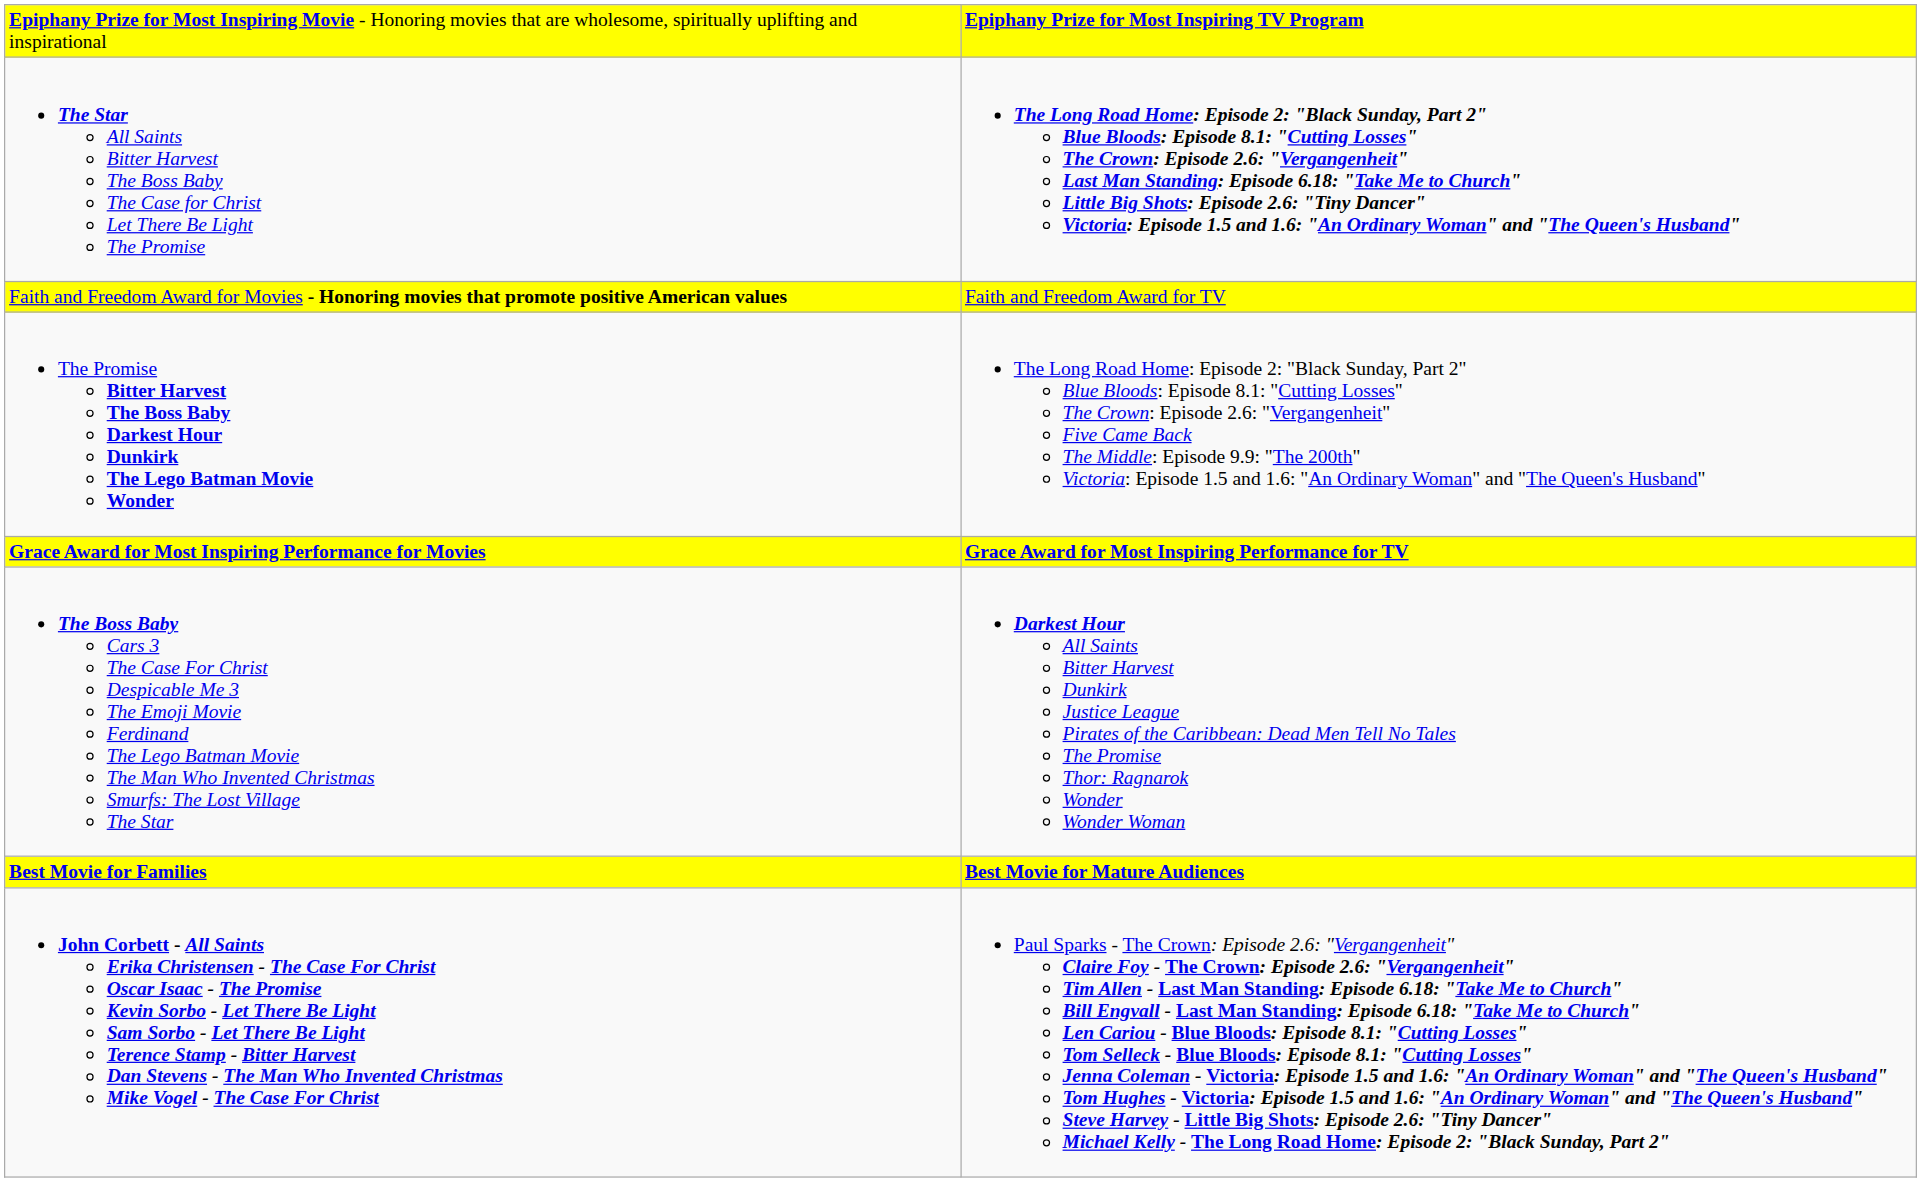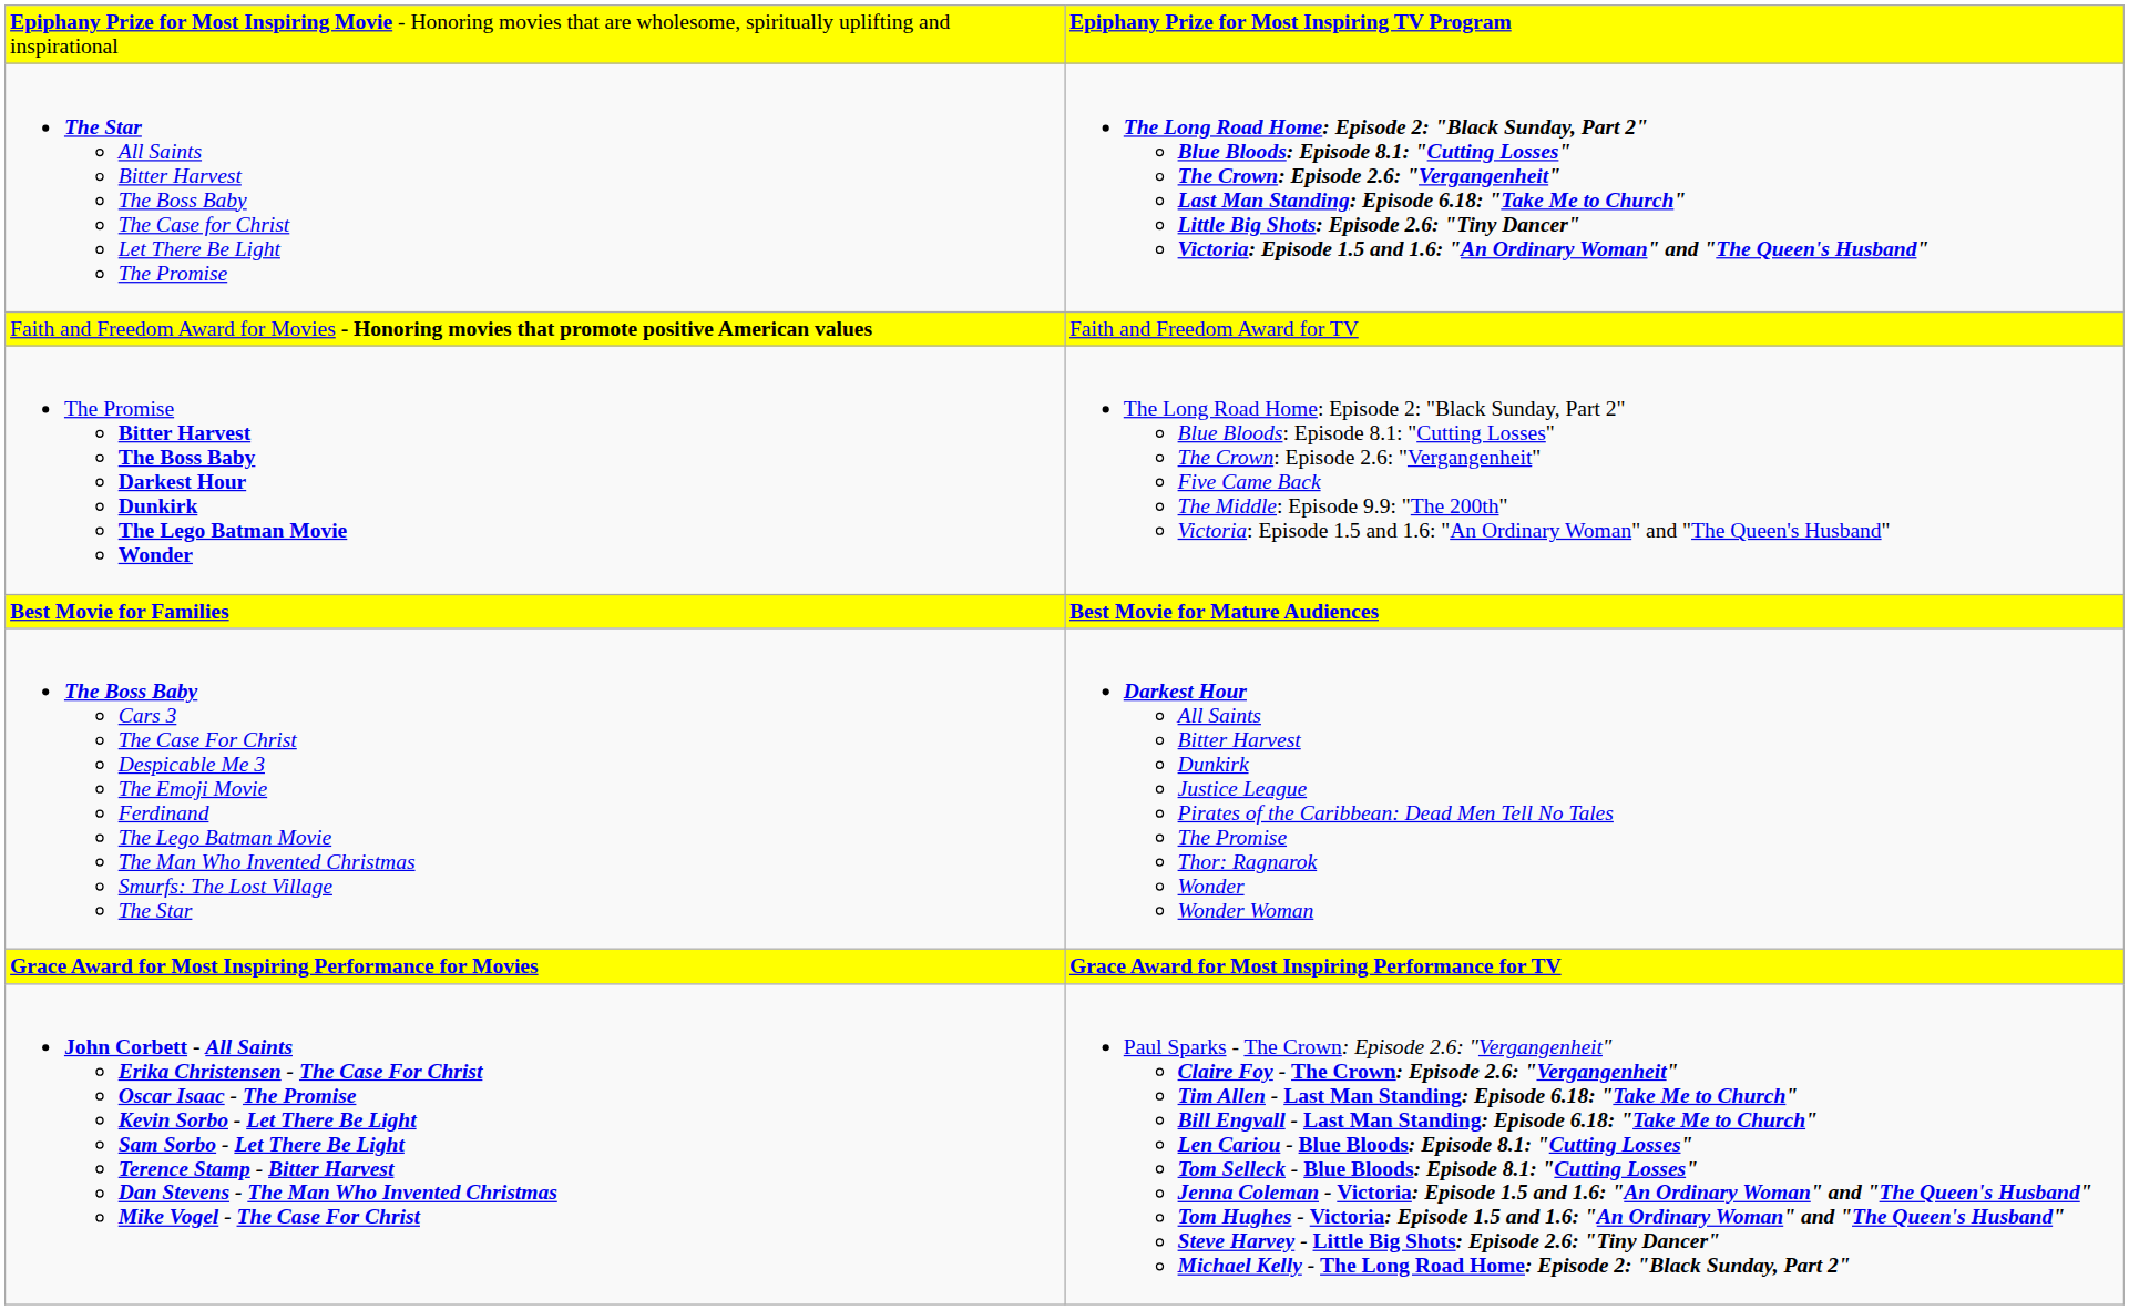 <table class=wikitable>
 <tr>
 <td valign="top" width="50%" style="background: yellow;"><strong><a href='#'>Epiphany Prize for Most Inspiring Movie</a></strong> - Honoring movies that are wholesome, spiritually uplifting and inspirational</td>
 <td valign="top" width="50%" style="background: yellow;"><strong><a href='#'>Epiphany Prize for Most Inspiring TV Program</a></strong></td>
 </tr>
 <tr valign="top">
 <td><br><ul><li><strong><em><a href='#'>The Star</a></em></strong><ul><li><em><a href='#'>All Saints</a></em></li><li><em><a href='#'>Bitter Harvest</a></em></li><li><em><a href='#'>The Boss Baby</a></em></li><li><em><a href='#'>The Case for Christ</a></em></li><li><em><a href='#'>Let There Be Light</a></em></li><li><em><a href='#'>The Promise</a></em></li></ul></li></ul></td>
 <td><br><ul><li><strong><em><a href='#'>The Long Road Home</a><em>: Episode 2: "Black Sunday, Part 2"<strong><ul><li></em><a href='#'>Blue Bloods</a><em>: Episode 8.1: "<a href='#'>Cutting Losses</a>"</li><li></em><a href='#'>The Crown</a><em>: Episode 2.6: "<a href='#'>Vergangenheit</a>"</li><li></em><a href='#'>Last Man Standing</a><em>: Episode 6.18: "<a href='#'>Take Me to Church</a>"</li><li></em><a href='#'>Little Big Shots</a><em>: Episode 2.6: "Tiny Dancer"</li><li></em><a href='#'>Victoria</a><em>: Episode 1.5 and 1.6: "<a href='#'>An Ordinary Woman</a>" and "<a href='#'>The Queen's Husband</a>"</li></ul></li></ul></td>
 </tr>
 <tr>
 <td valign="top" style="background: yellow;"></strong><a href='#'>Faith and Freedom Award for Movies</a><strong> - Honoring movies that promote positive American values</td>
 <td valign="top" style="background: yellow;"></strong><a href='#'>Faith and Freedom Award for TV</a><strong></td>
 </tr>
 <tr valign="top">
 <td><br><ul><li></em></strong><a href='#'>The Promise</a><strong><em><ul><li></em><a href='#'>Bitter Harvest</a><em></li><li></em><a href='#'>The Boss Baby</a><em></li><li></em><a href='#'>Darkest Hour</a><em></li><li></em><a href='#'>Dunkirk</a><em></li><li></em><a href='#'>The Lego Batman Movie</a><em></li><li></em><a href='#'>Wonder</a><em></li></ul></li></ul></td>
 <td><br><ul><li></em></strong><a href='#'>The Long Road Home</a></em>: Episode 2: "Black Sunday, Part 2"</strong><ul><li><em><a href='#'>Blue Bloods</a></em>: Episode 8.1: "<a href='#'>Cutting Losses</a>"</li><li><em><a href='#'>The Crown</a></em>: Episode 2.6: "<a href='#'>Vergangenheit</a>"</li><li><em><a href='#'>Five Came Back</a></em></li><li><em><a href='#'>The Middle</a></em>: Episode 9.9: "<a href='#'>The 200th</a>"</li><li><em><a href='#'>Victoria</a></em>: Episode 1.5 and 1.6: "<a href='#'>An Ordinary Woman</a>" and "<a href='#'>The Queen's Husband</a>"</li></ul></li></ul></td>
 </tr>
 <tr>
-<td valign="top" style="background: yellow;"><strong><a href='#'>Grace Award for Most Inspiring Performance for Movies</a></strong></td>
-<td valign="top" style="background: yellow;"><strong><a href='#'>Grace Award for Most Inspiring Performance for TV</a></strong></td>
+<td valign="top" style="background: yellow;"><strong><a href='#'>Best Movie for Families</a></strong></td>
+<td valign="top" style="background: yellow;"><strong><a href='#'>Best Movie for Mature Audiences</a></strong></td>
 </tr>
 <tr valign="top">
 <td><br><ul><li><strong><em><a href='#'>The Boss Baby</a></em></strong><ul><li><em><a href='#'>Cars 3</a></em></li><li><em><a href='#'>The Case For Christ</a></em></li><li><em><a href='#'>Despicable Me 3</a></em></li><li><em><a href='#'>The Emoji Movie</a></em></li><li><em><a href='#'>Ferdinand</a></em></li><li><em><a href='#'>The Lego Batman Movie</a></em></li><li><em><a href='#'>The Man Who Invented Christmas</a></em></li><li><em><a href='#'>Smurfs: The Lost Village</a></em></li><li><em><a href='#'>The Star</a></em></li></ul></li></ul></td>
 <td><br><ul><li><strong><em><a href='#'>Darkest Hour</a></em></strong><ul><li><em><a href='#'>All Saints</a></em></li><li><em><a href='#'>Bitter Harvest</a></em></li><li><em><a href='#'>Dunkirk</a></em></li><li><em><a href='#'>Justice League</a></em></li><li><em><a href='#'>Pirates of the Caribbean: Dead Men Tell No Tales</a></em></li><li><em><a href='#'>The Promise</a></em></li><li><em><a href='#'>Thor: Ragnarok</a></em></li><li><em><a href='#'>Wonder</a></em></li><li><em><a href='#'>Wonder Woman</a></em></li></ul></li></ul></td>
 </tr>
 <tr>
-<td valign="top" style="background: yellow;"><strong><a href='#'>Best Movie for Families</a></strong></td>
-<td valign="top" style="background: yellow;"><strong><a href='#'>Best Movie for Mature Audiences</a></strong></td>
+<td valign="top" style="background: yellow;"><strong><a href='#'>Grace Award for Most Inspiring Performance for Movies</a></strong></td>
+<td valign="top" style="background: yellow;"><strong><a href='#'>Grace Award for Most Inspiring Performance for TV</a></strong></td>
 </tr>
 <tr valign="top">
 <td><br><ul><li><strong><a href='#'>John Corbett</a> - <em><a href='#'>All Saints</a><strong><em><ul><li><a href='#'>Erika Christensen</a> - </em><a href='#'>The Case For Christ</a><em></li><li><a href='#'>Oscar Isaac</a> - </em><a href='#'>The Promise</a><em></li><li><a href='#'>Kevin Sorbo</a> - </em><a href='#'>Let There Be Light</a><em></li><li><a href='#'>Sam Sorbo</a> - </em><a href='#'>Let There Be Light</a><em></li><li><a href='#'>Terence Stamp</a> - </em><a href='#'>Bitter Harvest</a><em></li><li><a href='#'>Dan Stevens</a> - </em><a href='#'>The Man Who Invented Christmas</a><em></li><li><a href='#'>Mike Vogel</a> - </em><a href='#'>The Case For Christ</a><em></li></ul></li></ul></td>
 <td><br><ul><li></strong><a href='#'>Paul Sparks</a> - </em><a href='#'>The Crown</a><em>: Episode 2.6: "<a href='#'>Vergangenheit</a>"<strong><ul><li><a href='#'>Claire Foy</a> - </em><a href='#'>The Crown</a><em>: Episode 2.6: "<a href='#'>Vergangenheit</a>"</li><li><a href='#'>Tim Allen</a> - </em><a href='#'>Last Man Standing</a><em>: Episode 6.18: "<a href='#'>Take Me to Church</a>"</li><li><a href='#'>Bill Engvall</a> - </em><a href='#'>Last Man Standing</a><em>: Episode 6.18: "<a href='#'>Take Me to Church</a>"</li><li><a href='#'>Len Cariou</a> - </em><a href='#'>Blue Bloods</a><em>: Episode 8.1: "<a href='#'>Cutting Losses</a>"</li><li><a href='#'>Tom Selleck</a> - </em><a href='#'>Blue Bloods</a><em>: Episode 8.1: "<a href='#'>Cutting Losses</a>"</li><li><a href='#'>Jenna Coleman</a> - </em><a href='#'>Victoria</a><em>: Episode 1.5 and 1.6: "<a href='#'>An Ordinary Woman</a>" and "<a href='#'>The Queen's Husband</a>"</li><li><a href='#'>Tom Hughes</a> - </em><a href='#'>Victoria</a><em>: Episode 1.5 and 1.6: "<a href='#'>An Ordinary Woman</a>" and "<a href='#'>The Queen's Husband</a>"</li><li><a href='#'>Steve Harvey</a> - </em><a href='#'>Little Big Shots</a><em>: Episode 2.6: "Tiny Dancer"</li><li><a href='#'>Michael Kelly</a> - </em><a href='#'>The Long Road Home</a><em>: Episode 2: "Black Sunday, Part 2"</li></ul></li></ul></td>
 </tr>
 </table>
